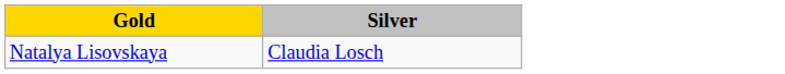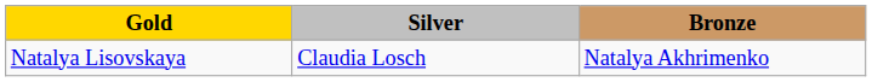 <table class="wikitable" style="text-align:left">
 <tr align="center">
 <td width=200 bgcolor=gold><strong>Gold</strong></td>
 <td width=200 bgcolor=silver><strong>Silver</strong></td>
+<td width=200 bgcolor=CC9966><strong>Bronze</strong></td>
 </tr>
 <tr>
 <td><a href='#'>Natalya Lisovskaya</a><br><em></em></td>
 <td><a href='#'>Claudia Losch</a><br><em></em></td>
+<td><a href='#'>Natalya Akhrimenko</a><br><em></em></td>
 </tr>
 </table>
